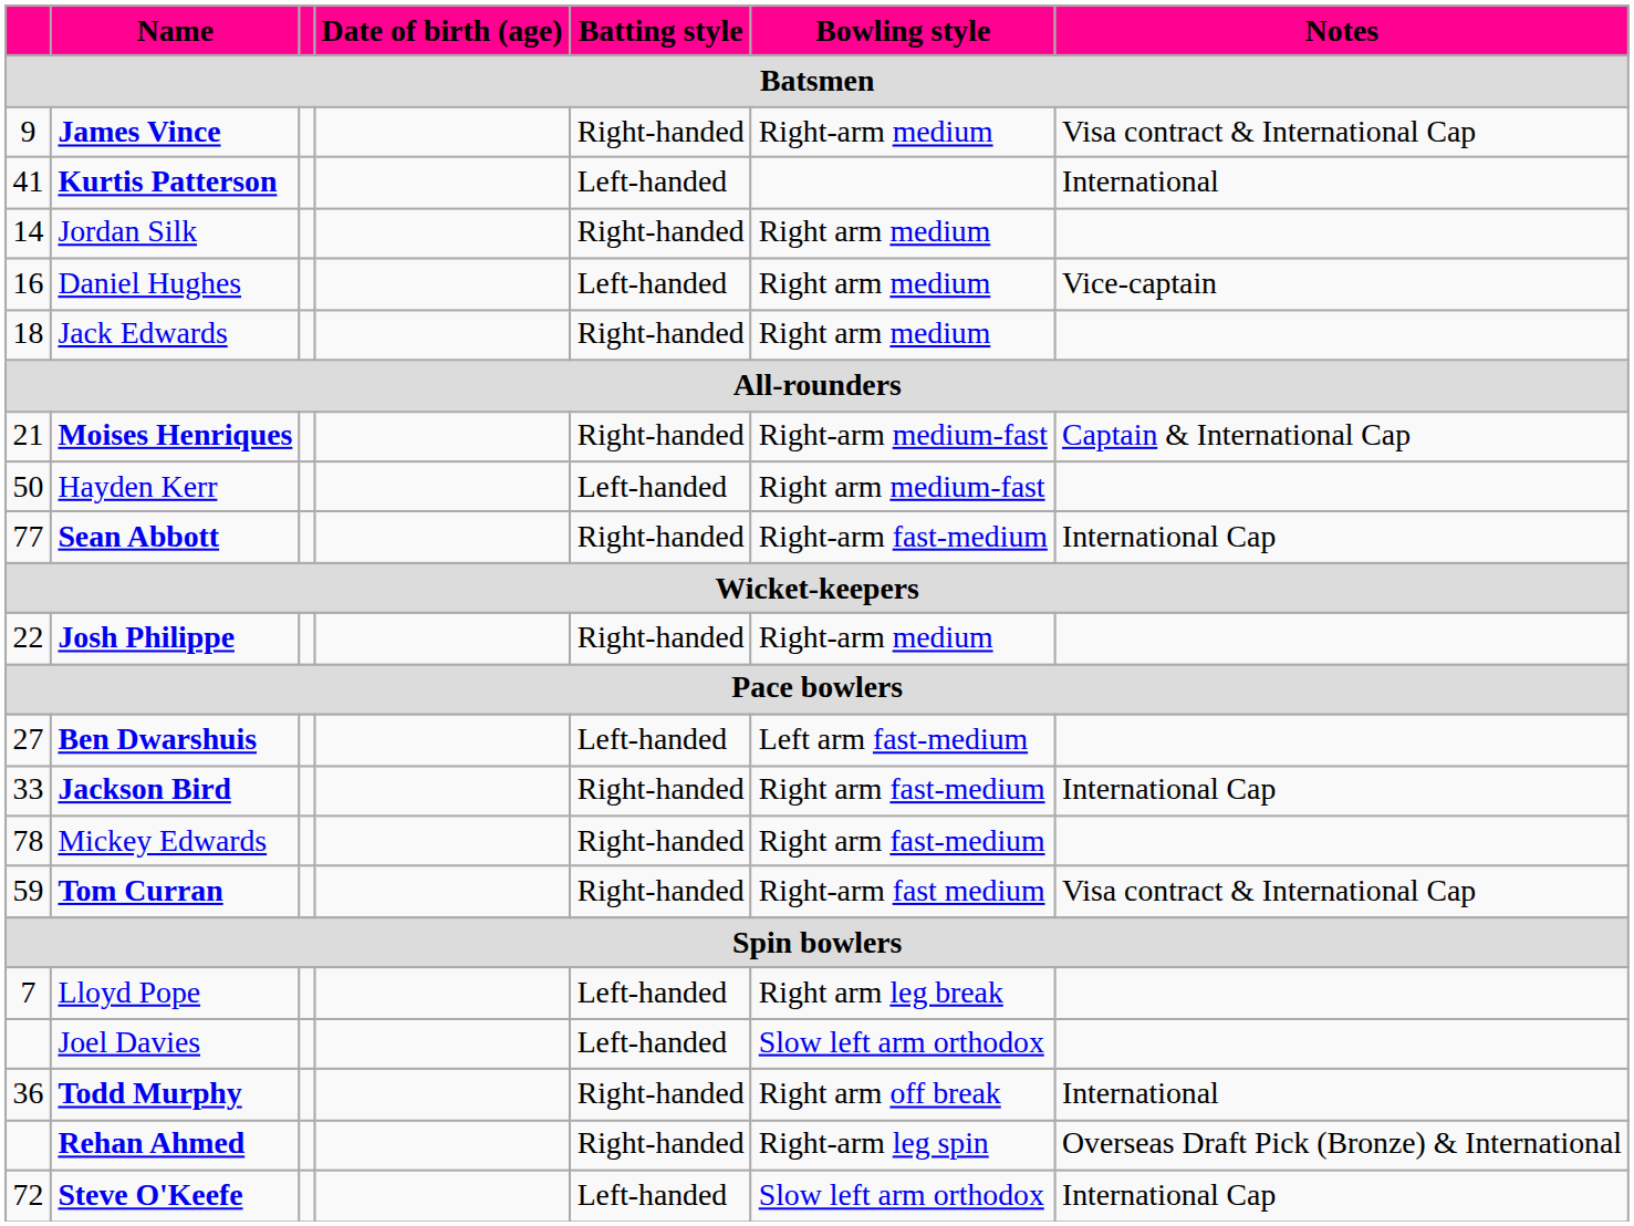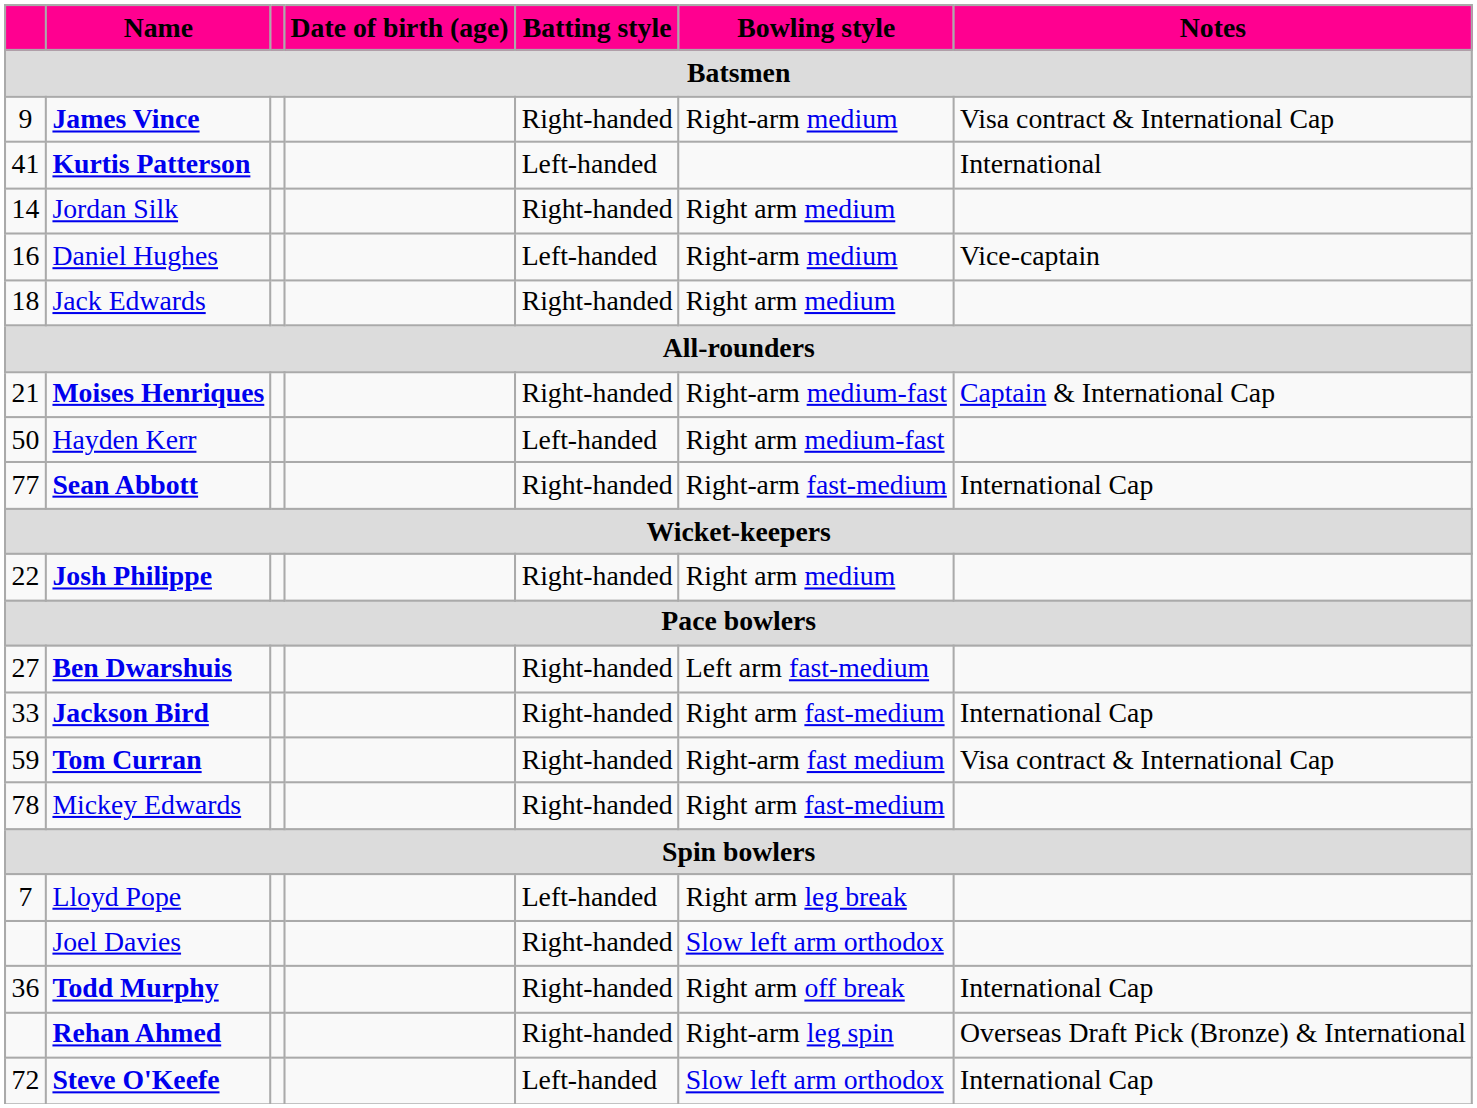 <table class="wikitable"  style="font-size:85%;">
 <tr>
 <th style="background:#FF0090; color:black;"></th>
 <th style="background:#FF0090; color:black;">Name</th>
 <th style="background:#FF0090; color:black;"></th>
 <th style="background:#FF0090; color:black;">Date of birth (age)</th>
 <th style="background:#FF0090; color:black;">Batting style</th>
 <th style="background:#FF0090; color:black;">Bowling style</th>
 <th style="background:#FF0090; color:black;">Notes</th>
 </tr>
 <tr>
 <th colspan="7"  style="background:#dcdcdc; text-align:centre;">Batsmen</th>
 </tr>
 <tr>
 <td style="text-align:center">9</td>
 <td><strong><a href='#'>James Vince</a></strong></td>
 <td></td>
 <td></td>
 <td>Right-handed</td>
 <td>Right-arm <a href='#'>medium</a></td>
 <td>Visa contract & International Cap</td>
 </tr>
 <tr>
 <td style="text-align:center">41</td>
 <td><strong><a href='#'>Kurtis Patterson</a></strong></td>
 <td></td>
 <td></td>
 <td>Left-handed</td>
 <td></td>
 <td>International</td>
 </tr>
 <tr>
 <td style="text-align:center">14</td>
 <td><a href='#'>Jordan Silk</a></td>
 <td></td>
 <td></td>
 <td>Right-handed</td>
 <td>Right arm <a href='#'>medium</a></td>
 <td></td>
 </tr>
 <tr>
 <td style="text-align:center">16</td>
 <td><a href='#'>Daniel Hughes</a></td>
 <td></td>
 <td></td>
 <td>Left-handed</td>
-<td>Right arm <a href='#'>medium</a></td>
+<td>Right-arm <a href='#'>medium</a></td>
 <td>Vice-captain</td>
 </tr>
 <tr>
 <td style="text-align:center">18</td>
 <td><a href='#'>Jack Edwards</a></td>
 <td></td>
 <td></td>
 <td>Right-handed</td>
 <td>Right arm <a href='#'>medium</a></td>
 <td></td>
 </tr>
 <tr>
 <th colspan="7"  style="background:#dcdcdc; text-align:centre;">All-rounders</th>
 </tr>
 <tr>
 <td style="text-align:center">21</td>
 <td><strong><a href='#'>Moises Henriques</a></strong></td>
 <td></td>
 <td></td>
 <td>Right-handed</td>
 <td>Right-arm <a href='#'>medium-fast</a></td>
 <td><a href='#'>Captain</a> & International Cap</td>
 </tr>
 <tr>
 <td style="text-align:center">50</td>
 <td><a href='#'>Hayden Kerr</a></td>
 <td></td>
 <td></td>
 <td>Left-handed</td>
 <td>Right arm <a href='#'>medium-fast</a></td>
 <td></td>
 </tr>
 <tr>
 <td style="text-align:center">77</td>
 <td><strong><a href='#'>Sean Abbott</a></strong></td>
 <td></td>
 <td></td>
 <td>Right-handed</td>
 <td>Right-arm <a href='#'>fast-medium</a></td>
 <td>International Cap</td>
 </tr>
 <tr>
 <th colspan="7"  style="background:#dcdcdc; text-align:centre;">Wicket-keepers</th>
 </tr>
 <tr>
 <td style="text-align:center">22</td>
 <td><strong><a href='#'>Josh Philippe</a></strong></td>
 <td></td>
 <td></td>
 <td>Right-handed</td>
-<td>Right-arm <a href='#'>medium</a></td>
+<td>Right arm <a href='#'>medium</a></td>
 <td></td>
 </tr>
 <tr>
 <th colspan="7"  style="background:#dcdcdc; text-align:centre;">Pace bowlers</th>
 </tr>
 <tr>
 <td style="text-align:center">27</td>
 <td><strong><a href='#'>Ben Dwarshuis</a></strong></td>
 <td></td>
 <td></td>
-<td>Left-handed</td>
+<td>Right-handed</td>
 <td>Left arm <a href='#'>fast-medium</a></td>
 <td></td>
 </tr>
 <tr>
 <td style="text-align:center">33</td>
 <td><strong><a href='#'>Jackson Bird</a></strong></td>
 <td></td>
 <td></td>
 <td>Right-handed</td>
 <td>Right arm <a href='#'>fast-medium</a></td>
 <td>International Cap</td>
 </tr>
 <tr>
+<td style="text-align:center">59</td>
+<td><a href='#'><strong>Tom Curran</strong></a></td>
+<td></td>
+<td></td>
+<td>Right-handed</td>
+<td>Right-arm <a href='#'>fast medium</a></td>
+<td>Visa contract & International Cap</td>
+</tr>
+<tr>
 <td style="text-align:center">78</td>
 <td><a href='#'>Mickey Edwards</a></td>
 <td></td>
 <td></td>
 <td>Right-handed</td>
 <td>Right arm <a href='#'>fast-medium</a></td>
 <td></td>
-</tr>
-<tr>
-<td style="text-align:center">59</td>
-<td><a href='#'><strong>Tom Curran</strong></a></td>
-<td></td>
-<td></td>
-<td>Right-handed</td>
-<td>Right-arm <a href='#'>fast medium</a></td>
-<td>Visa contract & International Cap</td>
 </tr>
 <tr>
 <th colspan="7"  style="background:#dcdcdc; text-align:center;">Spin bowlers</th>
 </tr>
 <tr>
 <td style="text-align:center">7</td>
 <td><a href='#'>Lloyd Pope</a></td>
 <td></td>
 <td></td>
 <td>Left-handed</td>
 <td>Right arm <a href='#'>leg break</a></td>
 <td></td>
 </tr>
 <tr>
 <td style="text-align:center"></td>
 <td><a href='#'>Joel Davies</a></td>
 <td></td>
 <td></td>
-<td>Left-handed</td>
+<td>Right-handed</td>
 <td><a href='#'>Slow left arm orthodox</a></td>
 <td></td>
 </tr>
 <tr>
 <td style="text-align:center">36</td>
 <td><strong><a href='#'>Todd Murphy</a></strong></td>
 <td></td>
 <td></td>
 <td>Right-handed</td>
 <td>Right arm <a href='#'>off break</a></td>
-<td>International</td>
+<td>International Cap</td>
 </tr>
 <tr>
 <td style="text-align:center"></td>
 <td><strong><a href='#'>Rehan Ahmed</a></strong></td>
 <td></td>
 <td></td>
 <td>Right-handed</td>
 <td>Right-arm <a href='#'>leg spin</a></td>
 <td>Overseas Draft Pick (Bronze) & International</td>
 </tr>
 <tr>
 <td style="text-align:center">72</td>
 <td><strong><a href='#'>Steve O'Keefe</a></strong></td>
 <td></td>
 <td></td>
 <td>Left-handed</td>
 <td><a href='#'>Slow left arm orthodox</a></td>
 <td>International Cap</td>
 </tr>
 <tr>
 </tr>
 </table>
